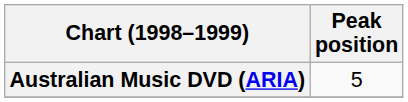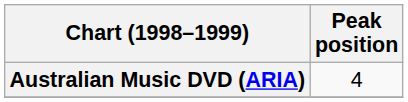 <table class="wikitable sortable plainrowheaders" style="text-align:center">
 <tr>
 <th scope="col">Chart (1998–1999)</th>
 <th scope="col">Peak<br>position</th>
 </tr>
 <tr>
 <th scope="row">Australian Music DVD (<a href='#'>ARIA</a>)</th>
-<td>5</td>
+<td>4</td>
 </tr>
 <tr>
 </tr>
 </table>
